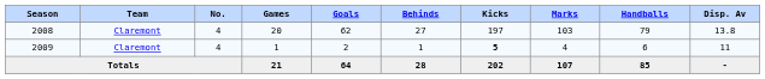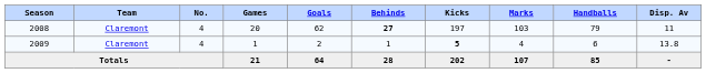 <table border="1" cellpadding="4" cellspacing="0" style="text-align:center; font-size:90%; border-collapse:collapse;" width=80%>
 <tr style="background:#C1D8FF;">
 <th width=3%>Season</th>
 <th width=5%>Team</th>
 <th width=2%>No.</th>
 <th width=3%>Games</th>
 <th width=3%><a href='#'>Goals</a></th>
 <th width=3%><a href='#'>Behinds</a></th>
 <th width=3%>Kicks</th>
 <th width=3%><a href='#'>Marks</a></th>
 <th width=3%><a href='#'>Handballs</a></th>
 <th width=3%>Disp. Av</th>
 </tr>
 <tr style="background:#F5FAFF;">
 <td>2008</td>
 <td><a href='#'>Claremont</a></td>
 <td>4</td>
 <td>20</td>
 <td>62</td>
-<td>27</td>
+<td><strong>27</strong></td>
 <td>197</td>
 <td>103</td>
 <td>79</td>
-<td>13.8</td>
+<td>11</td>
 </tr>
 <tr style="background:#F5FAFF;">
 <td>2009</td>
 <td><a href='#'>Claremont</a></td>
 <td>4</td>
 <td>1</td>
 <td>2</td>
 <td>1</td>
 <td><strong>5</strong></td>
 <td>4</td>
 <td>6</td>
-<td>11</td>
+<td>13.8</td>
 </tr>
 <tr style="background:#EFEFEF;">
 <th colspan=3>Totals</th>
 <td><strong>21</strong></td>
 <td><strong>64</strong></td>
 <td><strong>28</strong></td>
 <td><strong>202</strong></td>
 <td><strong>107</strong></td>
 <td><strong>85</strong></td>
 <td><strong>-</strong></td>
 </tr>
 </table>
